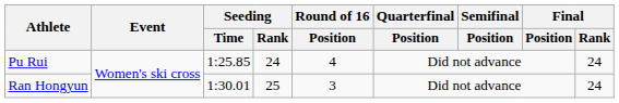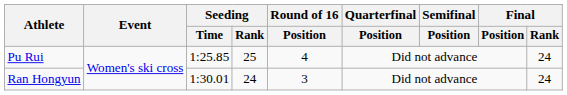 <table class="wikitable" style="font-size:90%">
 <tr>
 <th rowspan="2">Athlete</th>
 <th rowspan="2">Event</th>
 <th colspan="2">Seeding</th>
 <th>Round of 16</th>
 <th>Quarterfinal</th>
 <th>Semifinal</th>
 <th colspan=2>Final</th>
 </tr>
 <tr style="font-size:95%">
 <th>Time</th>
 <th>Rank</th>
 <th>Position</th>
 <th>Position</th>
 <th>Position</th>
 <th>Position</th>
 <th>Rank</th>
 </tr>
 <tr align=center>
 <td align=left><a href='#'>Pu Rui</a></td>
 <td align=left rowspan=2><a href='#'>Women's ski cross</a></td>
 <td>1:25.85</td>
-<td>24</td>
+<td>25</td>
 <td>4</td>
 <td colspan=3>Did not advance</td>
 <td>24</td>
 </tr>
 <tr align=center>
 <td align=left><a href='#'>Ran Hongyun</a></td>
 <td>1:30.01</td>
-<td>25</td>
+<td>24</td>
 <td>3</td>
 <td colspan=3>Did not advance</td>
 <td>24</td>
 </tr>
 </table>
